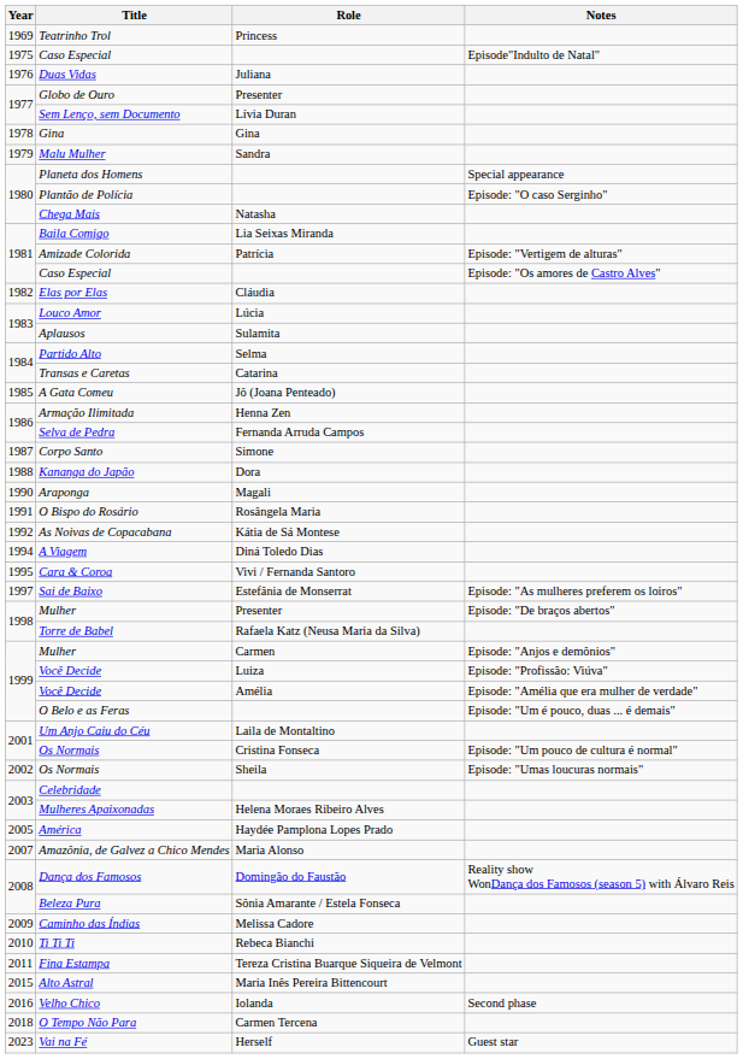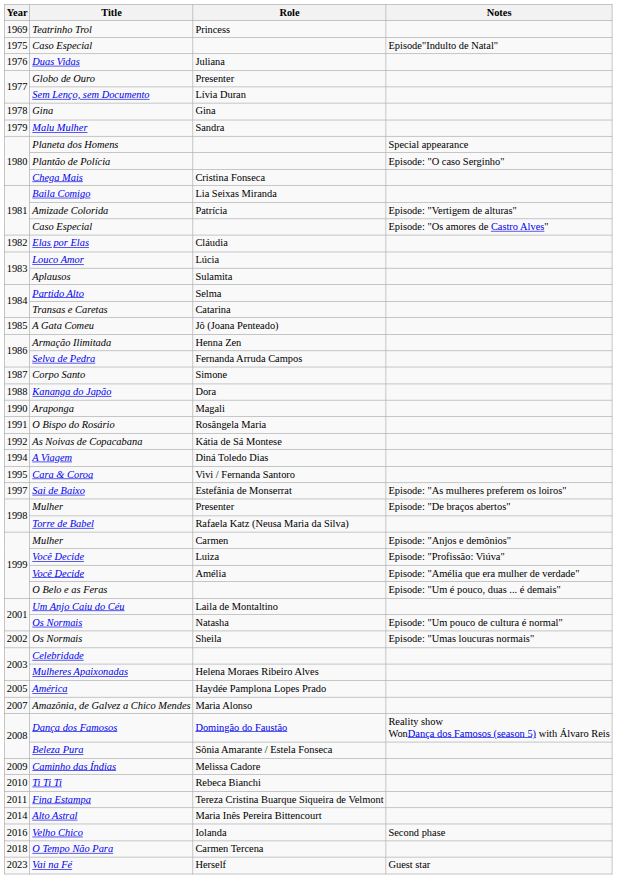 <table class="wikitable sortable">
 <tr>
 <th>Year</th>
 <th>Title</th>
 <th>Role</th>
 <th>Notes</th>
 </tr>
 <tr>
 <td>1969</td>
 <td><em>Teatrinho Trol</em></td>
 <td>Princess</td>
 <td></td>
 </tr>
 <tr>
 <td>1975</td>
 <td><em>Caso Especial</em></td>
 <td></td>
 <td>Episode"Indulto de Natal"</td>
 </tr>
 <tr>
 <td>1976</td>
 <td><em><a href='#'>Duas Vidas</a></em></td>
 <td>Juliana</td>
 <td></td>
 </tr>
 <tr>
 <td rowspan="2">1977</td>
 <td><em>Globo de Ouro</em></td>
 <td>Presenter</td>
 <td></td>
 </tr>
 <tr>
 <td><em><a href='#'>Sem Lenço, sem Documento</a></em></td>
 <td>Lívia Duran</td>
 <td></td>
 </tr>
 <tr>
 <td>1978</td>
 <td><em>Gina</em></td>
 <td>Gina</td>
 <td></td>
 </tr>
 <tr>
 <td>1979</td>
 <td><em><a href='#'>Malu Mulher</a></em></td>
 <td>Sandra</td>
 <td></td>
 </tr>
 <tr>
 <td rowspan="3">1980</td>
 <td><em>Planeta dos Homens</em></td>
 <td></td>
 <td>Special appearance</td>
 </tr>
 <tr>
 <td><em>Plantão de Polícia</em></td>
 <td></td>
 <td>Episode: "O caso Serginho"</td>
 </tr>
 <tr>
 <td><em><a href='#'>Chega Mais</a></em></td>
-<td>Natasha</td>
+<td>Cristina Fonseca</td>
 <td></td>
 </tr>
 <tr>
 <td rowspan="3">1981</td>
 <td><em><a href='#'>Baila Comigo</a></em></td>
 <td>Lia Seixas Miranda</td>
 <td></td>
 </tr>
 <tr>
 <td><em>Amizade Colorida</em></td>
 <td>Patrícia</td>
 <td>Episode: "Vertigem de alturas"</td>
 </tr>
 <tr>
 <td><em>Caso Especial</em></td>
 <td></td>
 <td>Episode: "Os amores de <a href='#'>Castro Alves</a>"</td>
 </tr>
 <tr>
 <td>1982</td>
 <td><em><a href='#'>Elas por Elas</a></em></td>
 <td>Cláudia</td>
 <td></td>
 </tr>
 <tr>
 <td rowspan="2">1983</td>
 <td><em><a href='#'>Louco Amor</a></em></td>
 <td>Lúcia</td>
 <td></td>
 </tr>
 <tr>
 <td><em>Aplausos</em></td>
 <td>Sulamita</td>
 <td></td>
 </tr>
 <tr>
 <td rowspan="2">1984</td>
 <td><em><a href='#'>Partido Alto</a></em></td>
 <td>Selma</td>
 <td></td>
 </tr>
 <tr>
 <td><em>Transas e Caretas</em></td>
 <td>Catarina</td>
 <td></td>
 </tr>
 <tr>
 <td>1985</td>
 <td><em>A Gata Comeu</em></td>
 <td>Jô (Joana Penteado)</td>
 <td></td>
 </tr>
 <tr>
 <td rowspan="2">1986</td>
 <td><em>Armação Ilimitada</em></td>
 <td>Henna Zen</td>
 <td></td>
 </tr>
 <tr>
 <td><em><a href='#'>Selva de Pedra</a></em></td>
 <td>Fernanda Arruda Campos</td>
 <td></td>
 </tr>
 <tr>
 <td>1987</td>
 <td><em>Corpo Santo</em></td>
 <td>Simone</td>
 <td></td>
 </tr>
 <tr>
 <td>1988</td>
 <td><em><a href='#'>Kananga do Japão</a></em></td>
 <td>Dora</td>
 <td></td>
 </tr>
 <tr>
 <td>1990</td>
 <td><em>Araponga</em></td>
 <td>Magali</td>
 <td></td>
 </tr>
 <tr>
 <td>1991</td>
 <td><em>O Bispo do Rosário</em></td>
 <td>Rosângela Maria</td>
 <td></td>
 </tr>
 <tr>
 <td>1992</td>
 <td><em>As Noivas de Copacabana</em></td>
 <td>Kátia de Sá Montese</td>
 <td></td>
 </tr>
 <tr>
 <td>1994</td>
 <td><em><a href='#'>A Viagem</a></em></td>
 <td>Diná Toledo Dias</td>
 <td></td>
 </tr>
 <tr>
 <td>1995</td>
 <td><em><a href='#'>Cara & Coroa</a></em></td>
 <td>Vivi / Fernanda Santoro</td>
 <td></td>
 </tr>
 <tr>
 <td>1997</td>
 <td><em><a href='#'>Sai de Baixo</a></em></td>
 <td>Estefânia de Monserrat</td>
 <td>Episode: "As mulheres preferem os loiros"</td>
 </tr>
 <tr>
 <td rowspan="2">1998</td>
 <td><em>Mulher</em></td>
 <td>Presenter</td>
 <td>Episode: "De braços abertos"</td>
 </tr>
 <tr>
 <td><em><a href='#'>Torre de Babel</a></em></td>
 <td>Rafaela Katz (Neusa Maria da Silva)</td>
 <td></td>
 </tr>
 <tr>
 <td rowspan="4">1999</td>
 <td><em>Mulher</em></td>
 <td>Carmen</td>
 <td>Episode: "Anjos e demônios"</td>
 </tr>
 <tr>
 <td><em><a href='#'>Você Decide</a></em></td>
 <td>Luiza</td>
 <td>Episode: "Profissão: Viúva"</td>
 </tr>
 <tr>
 <td><em><a href='#'>Você Decide</a></em></td>
 <td>Amélia</td>
 <td>Episode: "Amélia que era mulher de verdade"</td>
 </tr>
 <tr>
 <td><em>O Belo e as Feras</em></td>
 <td></td>
 <td>Episode: "Um é pouco, duas ... é demais"</td>
 </tr>
 <tr>
 <td rowspan="2">2001</td>
 <td><em><a href='#'>Um Anjo Caiu do Céu</a></em></td>
 <td>Laila de Montaltino</td>
 <td></td>
 </tr>
 <tr>
 <td><em><a href='#'>Os Normais</a></em></td>
-<td>Cristina Fonseca</td>
+<td>Natasha</td>
 <td>Episode: "Um pouco de cultura é normal"</td>
 </tr>
 <tr>
 <td>2002</td>
 <td><em>Os Normais</em></td>
 <td>Sheila</td>
 <td>Episode: "Umas loucuras normais"</td>
 </tr>
 <tr>
 <td rowspan="2">2003</td>
 <td><em><a href='#'>Celebridade</a></em></td>
 <td></td>
 <td></td>
 </tr>
 <tr>
 <td><em><a href='#'>Mulheres Apaixonadas</a></em></td>
 <td>Helena Moraes Ribeiro Alves</td>
 <td></td>
 </tr>
 <tr>
 <td>2005</td>
 <td><em><a href='#'>América</a></em></td>
 <td>Haydée Pamplona Lopes Prado</td>
 <td></td>
 </tr>
 <tr>
 <td>2007</td>
 <td><em>Amazônia, de Galvez a Chico Mendes</em></td>
 <td>Maria Alonso</td>
 <td></td>
 </tr>
 <tr>
 <td rowspan="2">2008</td>
 <td><em><a href='#'>Dança dos Famosos</a></em></td>
 <td><a href='#'>Domingão do Faustão</a></td>
 <td>Reality show<br> Won<a href='#'>Dança dos Famosos (season 5)</a> with Álvaro Reis</td>
 </tr>
 <tr>
 <td><em><a href='#'>Beleza Pura</a></em></td>
 <td>Sônia Amarante / Estela Fonseca</td>
 <td></td>
 </tr>
 <tr>
 <td>2009</td>
 <td><em><a href='#'>Caminho das Índias</a></em></td>
 <td>Melissa Cadore</td>
 <td></td>
 </tr>
 <tr>
 <td>2010</td>
 <td><em><a href='#'>Ti Ti Ti</a></em></td>
 <td>Rebeca Bianchi</td>
 <td></td>
 </tr>
 <tr>
 <td>2011</td>
 <td><em><a href='#'>Fina Estampa</a></em></td>
 <td>Tereza Cristina Buarque Siqueira de Velmont</td>
 <td></td>
 </tr>
 <tr>
-<td>2015</td>
+<td>2014</td>
 <td><em><a href='#'>Alto Astral</a></em></td>
 <td>Maria Inês Pereira Bittencourt</td>
 <td></td>
 </tr>
 <tr>
 <td>2016</td>
 <td><em><a href='#'>Velho Chico</a></em></td>
 <td>Iolanda</td>
 <td>Second phase</td>
 </tr>
 <tr>
 <td>2018</td>
 <td><em><a href='#'>O Tempo Não Para</a></em></td>
 <td>Carmen Tercena</td>
 <td></td>
 </tr>
 <tr>
 <td>2023</td>
 <td><em><a href='#'>Vai na Fé</a></em></td>
 <td>Herself</td>
 <td>Guest star</td>
 </tr>
 </table>
